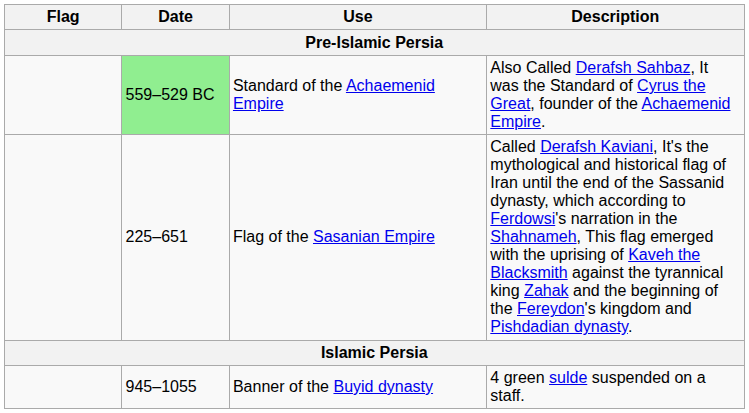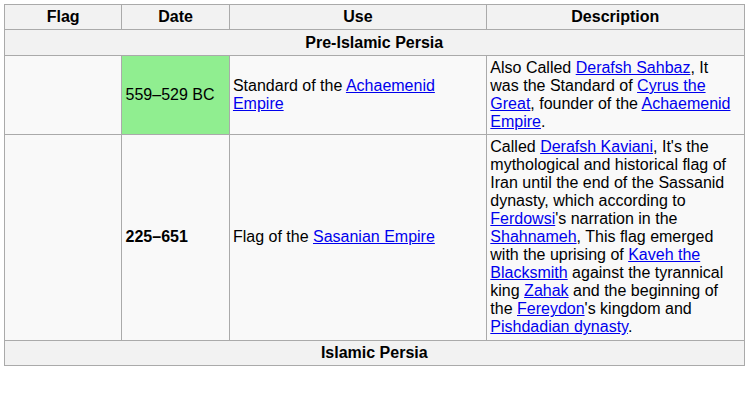 <table class="wikitable">
 <tr>
 <th style="width:110px;">Flag</th>
 <th style="width:100px;">Date</th>
 <th style="width:250px;">Use</th>
 <th style="width:250px;">Description</th>
 </tr>
 <tr>
 <th colspan="4">Pre-Islamic Persia</th>
 </tr>
 <tr>
 <td></td>
 <td style="background: lightgreen;">559–529 BC</td>
 <td>Standard of the <a href='#'>Achaemenid Empire</a></td>
 <td>Also Called <a href='#'>Derafsh Sahbaz</a>, It was the Standard of <a href='#'>Cyrus the Great</a>, founder of the <a href='#'>Achaemenid Empire</a>.</td>
 </tr>
 <tr>
 <td></td>
-<td>225–651</td>
+<td><strong>225–651</strong></td>
 <td>Flag of the <a href='#'>Sasanian Empire</a></td>
 <td>Called <a href='#'>Derafsh Kaviani</a>, It's the mythological and historical flag of Iran until the end of the Sassanid dynasty, which according to <a href='#'>Ferdowsi</a>'s narration in the <a href='#'>Shahnameh</a>, This flag emerged with the uprising of <a href='#'>Kaveh the Blacksmith</a> against the tyrannical king <a href='#'>Zahak</a> and the beginning of the <a href='#'>Fereydon</a>'s kingdom and <a href='#'>Pishdadian dynasty</a>.</td>
 </tr>
 <tr>
 <th colspan="4">Islamic Persia</th>
 </tr>
-<tr>
-<td></td>
-<td>945–1055</td>
-<td>Banner of the <a href='#'>Buyid dynasty</a></td>
-<td>4 green <a href='#'>sulde</a> suspended on a staff.</td>
-</tr>
 </table>
